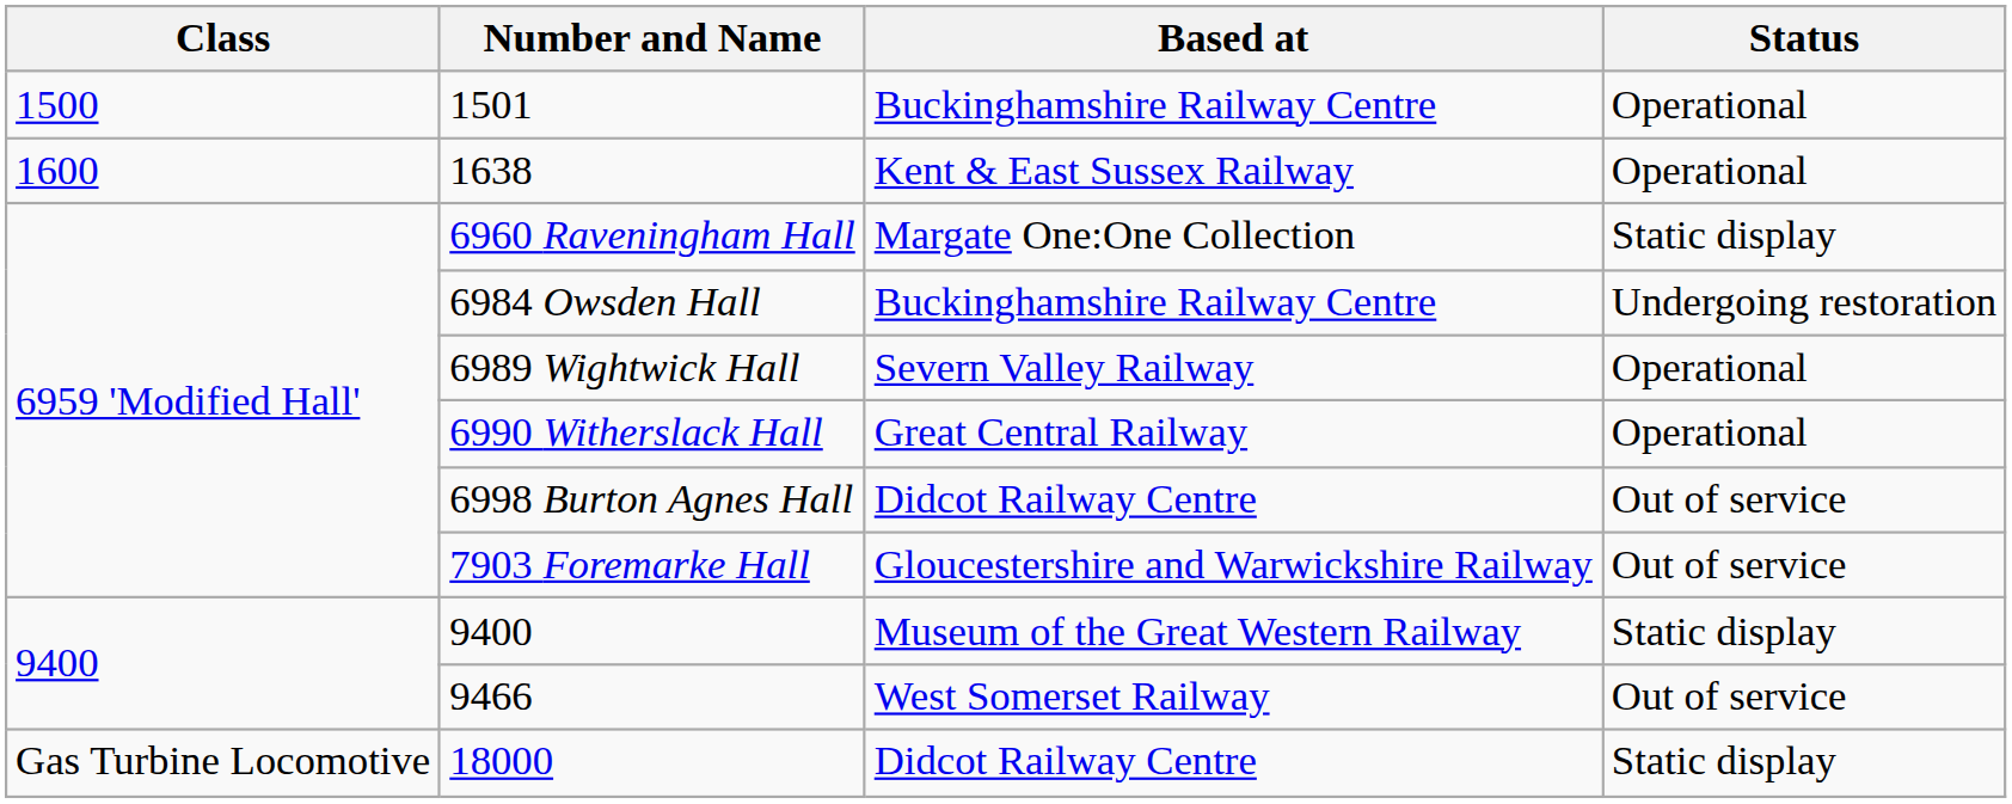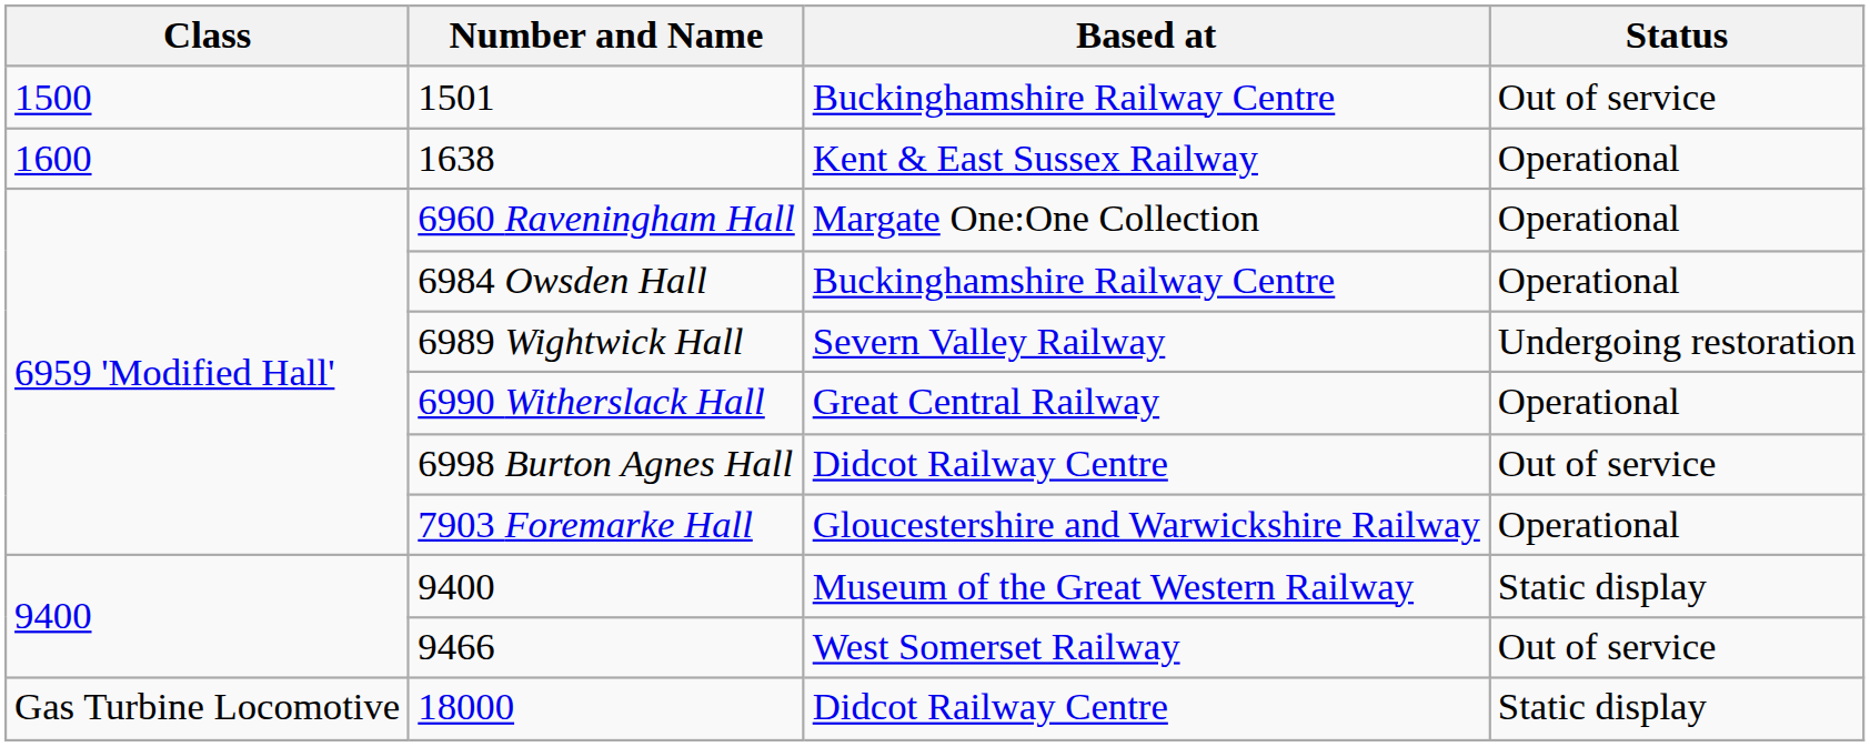 <table class="wikitable sortable">
 <tr>
 <th>Class</th>
 <th>Number and Name</th>
 <th>Based at</th>
 <th>Status</th>
 </tr>
 <tr>
 <td><a href='#'>1500</a></td>
 <td>1501</td>
 <td><a href='#'>Buckinghamshire Railway Centre</a></td>
-<td>Operational</td>
+<td>Out of service</td>
 </tr>
 <tr>
 <td><a href='#'>1600</a></td>
 <td>1638</td>
 <td><a href='#'>Kent & East Sussex Railway</a></td>
 <td>Operational</td>
 </tr>
 <tr>
 <td rowspan="6"><a href='#'>6959 'Modified Hall'</a></td>
 <td><a href='#'>6960 <em>Raveningham Hall</em></a></td>
 <td><a href='#'>Margate</a> One:One Collection</td>
-<td>Static display</td>
+<td>Operational</td>
 </tr>
 <tr>
 <td>6984 <em>Owsden Hall</em></td>
 <td><a href='#'>Buckinghamshire Railway Centre</a></td>
-<td>Undergoing restoration</td>
+<td>Operational</td>
 </tr>
 <tr>
 <td>6989 <em>Wightwick Hall</em></td>
 <td><a href='#'>Severn Valley Railway</a></td>
-<td>Operational</td>
+<td>Undergoing restoration</td>
 </tr>
 <tr currently loaned to the bluebell railway>
 <td><a href='#'>6990 <em>Witherslack Hall</em></a></td>
 <td><a href='#'>Great Central Railway</a></td>
 <td>Operational</td>
 </tr>
 <tr>
 <td>6998 <em>Burton Agnes Hall</em></td>
 <td><a href='#'>Didcot Railway Centre</a></td>
 <td>Out of service</td>
 </tr>
 <tr>
 <td><a href='#'>7903 <em>Foremarke Hall</em></a></td>
 <td><a href='#'>Gloucestershire and Warwickshire Railway</a></td>
-<td>Out of service</td>
+<td>Operational</td>
 </tr>
 <tr>
 <td rowspan="2"><a href='#'>9400</a></td>
 <td>9400</td>
 <td><a href='#'>Museum of the Great Western Railway</a></td>
 <td>Static display</td>
 </tr>
 <tr>
 <td>9466</td>
 <td><a href='#'>West Somerset Railway</a></td>
 <td>Out of service</td>
 </tr>
 <tr>
 <td>Gas Turbine Locomotive</td>
 <td><a href='#'>18000</a></td>
 <td><a href='#'>Didcot Railway Centre</a></td>
 <td>Static display</td>
 </tr>
 </table>
